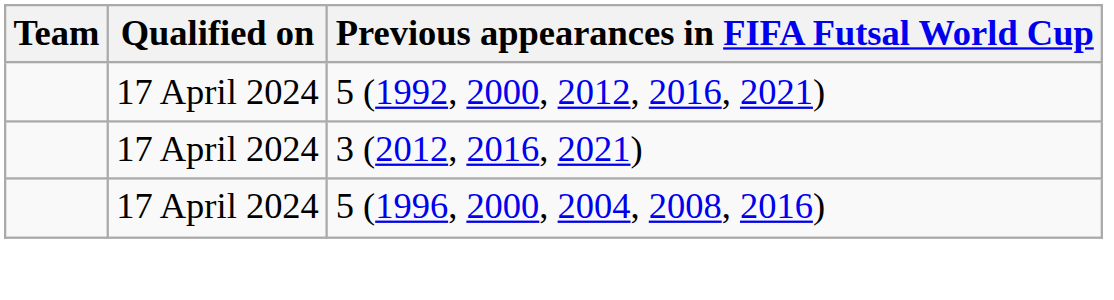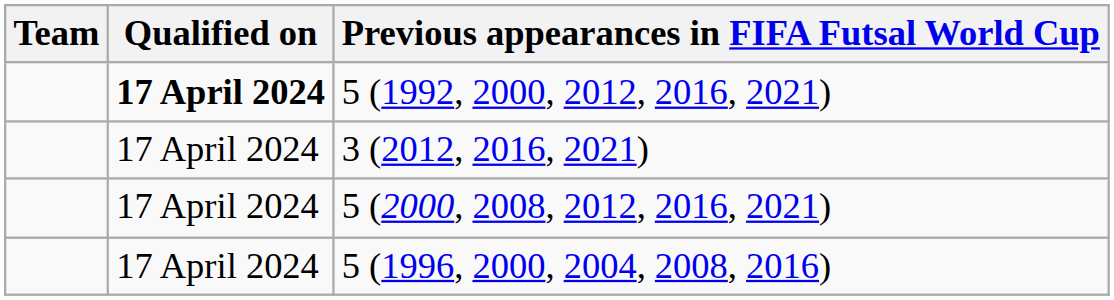 <table class="wikitable sortable">
 <tr>
 <th>Team</th>
 <th>Qualified on</th>
 <th data-sort-type="number">Previous appearances in <a href='#'>FIFA Futsal World Cup</a></th>
 </tr>
 <tr>
 <td></td>
-<td>17 April 2024</td>
+<td><strong>17 April 2024</strong></td>
 <td>5 (<a href='#'>1992</a>, <a href='#'>2000</a>, <a href='#'>2012</a>, <a href='#'>2016</a>, <a href='#'>2021</a>)</td>
 </tr>
 <tr>
 <td></td>
 <td>17 April 2024</td>
 <td>3 (<a href='#'>2012</a>, <a href='#'>2016</a>, <a href='#'>2021</a>)</td>
 </tr>
 <tr>
 <td></td>
 <td>17 April 2024</td>
+<td>5 (<em><a href='#'>2000</a></em>, <a href='#'>2008</a>, <a href='#'>2012</a>, <a href='#'>2016</a>, <a href='#'>2021</a>)</td>
+</tr>
+<tr>
+<td></td>
+<td>17 April 2024</td>
 <td>5 (<a href='#'>1996</a>, <a href='#'>2000</a>, <a href='#'>2004</a>, <a href='#'>2008</a>, <a href='#'>2016</a>)</td>
 </tr>
 </table>
